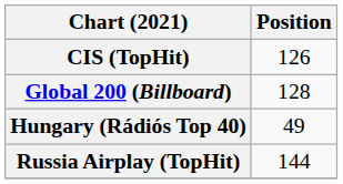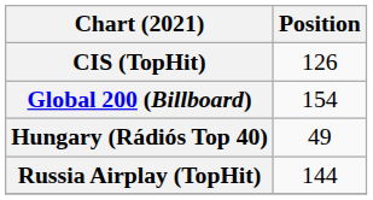 <table class="wikitable sortable plainrowheaders" style="text-align:center">
 <tr>
 <th scope="col">Chart (2021)</th>
 <th scope="col">Position</th>
 </tr>
 <tr>
 <th scope="row">CIS (TopHit)</th>
 <td>126</td>
 </tr>
 <tr>
 <th scope="row"><a href='#'>Global 200</a> (<em>Billboard</em>)</th>
-<td>128</td>
+<td>154</td>
 </tr>
 <tr>
 <th scope="row">Hungary (Rádiós Top 40)</th>
 <td>49</td>
 </tr>
 <tr>
 <th scope="row">Russia Airplay (TopHit)</th>
 <td>144</td>
 </tr>
 <tr>
 </tr>
 </table>
